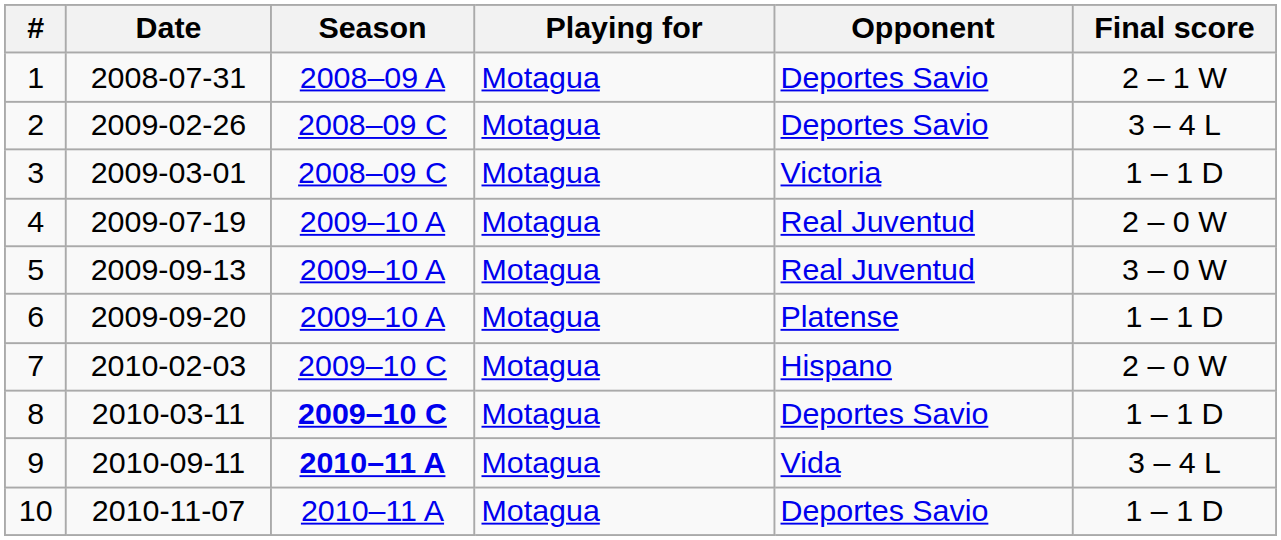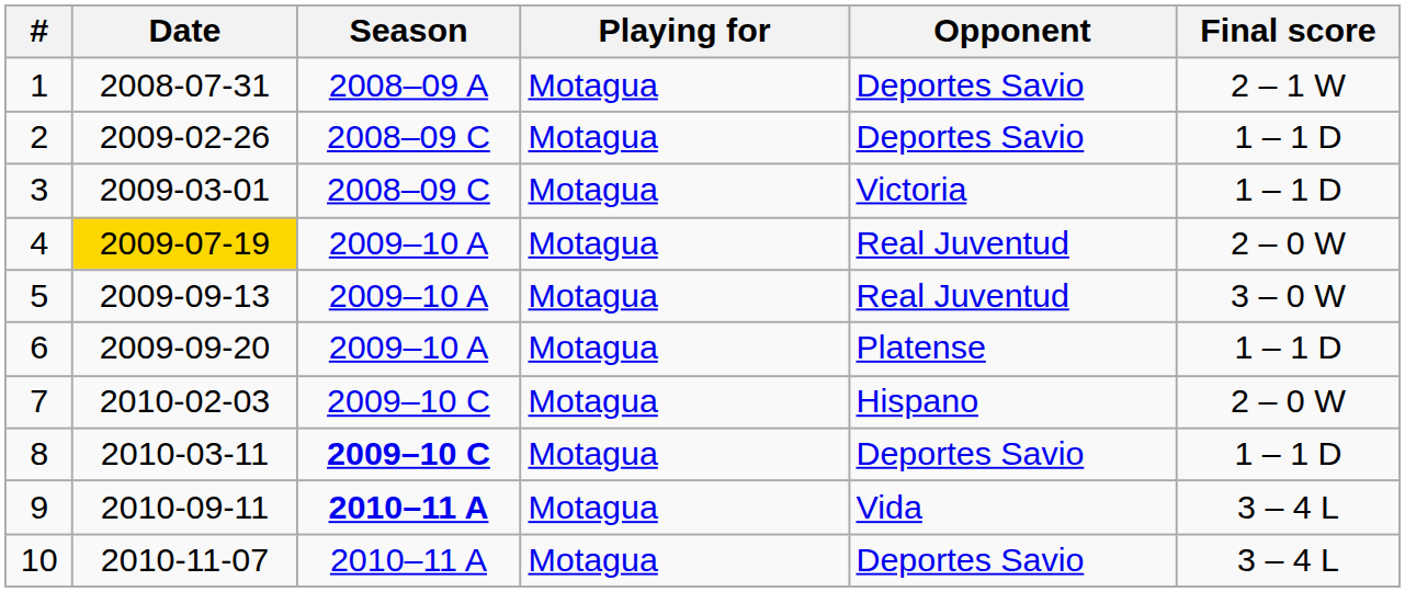 <table class="wikitable" border="1">
 <tr>
 <th width="25">#</th>
 <th width="100">Date</th>
 <th width="100">Season</th>
 <th width="150">Playing for</th>
 <th width="150">Opponent</th>
 <th width="100">Final score</th>
 </tr>
 <tr>
 <td align="center">1</td>
 <td align="center">2008-07-31</td>
 <td align="center"><a href='#'>2008–09 A</a></td>
 <td><a href='#'>Motagua</a></td>
 <td><a href='#'>Deportes Savio</a></td>
 <td align="center">2 – 1 W</td>
 </tr>
 <tr>
 <td align="center">2</td>
 <td align="center">2009-02-26</td>
 <td align="center"><a href='#'>2008–09 C</a></td>
 <td><a href='#'>Motagua</a></td>
 <td><a href='#'>Deportes Savio</a></td>
-<td align="center">3 – 4 L</td>
+<td align="center">1 – 1 D</td>
 </tr>
 <tr>
 <td align="center">3</td>
 <td align="center">2009-03-01</td>
 <td align="center"><a href='#'>2008–09 C</a></td>
 <td><a href='#'>Motagua</a></td>
 <td><a href='#'>Victoria</a></td>
 <td align="center">1 – 1 D</td>
 </tr>
 <tr>
 <td align="center">4</td>
-<td align="center">2009-07-19</td>
+<td align="center" style="background: gold;">2009-07-19</td>
 <td align="center"><a href='#'>2009–10 A</a></td>
 <td><a href='#'>Motagua</a></td>
 <td><a href='#'>Real Juventud</a></td>
 <td align="center">2 – 0 W</td>
 </tr>
 <tr>
 <td align="center">5</td>
 <td align="center">2009-09-13</td>
 <td align="center"><a href='#'>2009–10 A</a></td>
 <td><a href='#'>Motagua</a></td>
 <td><a href='#'>Real Juventud</a></td>
 <td align="center">3 – 0 W</td>
 </tr>
 <tr>
 <td align="center">6</td>
 <td align="center">2009-09-20</td>
 <td align="center"><a href='#'>2009–10 A</a></td>
 <td><a href='#'>Motagua</a></td>
 <td><a href='#'>Platense</a></td>
 <td align="center">1 – 1 D</td>
 </tr>
 <tr>
 <td align="center">7</td>
 <td align="center">2010-02-03</td>
 <td align="center"><a href='#'>2009–10 C</a></td>
 <td><a href='#'>Motagua</a></td>
 <td><a href='#'>Hispano</a></td>
 <td align="center">2 – 0 W</td>
 </tr>
 <tr>
 <td align="center">8</td>
 <td align="center">2010-03-11</td>
 <td align="center"><strong><a href='#'>2009–10 C</a></strong></td>
 <td><a href='#'>Motagua</a></td>
 <td><a href='#'>Deportes Savio</a></td>
 <td align="center">1 – 1 D</td>
 </tr>
 <tr>
 <td align="center">9</td>
 <td align="center">2010-09-11</td>
 <td align="center"><strong><a href='#'>2010–11 A</a></strong></td>
 <td><a href='#'>Motagua</a></td>
 <td><a href='#'>Vida</a></td>
 <td align="center">3 – 4 L</td>
 </tr>
 <tr>
 <td align="center">10</td>
 <td align="center">2010-11-07</td>
 <td align="center"><a href='#'>2010–11 A</a></td>
 <td><a href='#'>Motagua</a></td>
 <td><a href='#'>Deportes Savio</a></td>
-<td align="center">1 – 1 D</td>
+<td align="center">3 – 4 L</td>
 </tr>
 </table>
